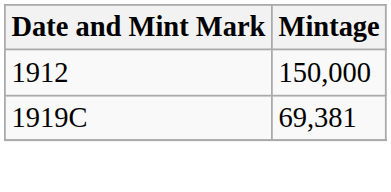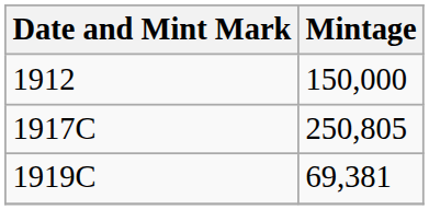 <table class="wikitable">
 <tr>
 <th>Date and Mint Mark</th>
 <th>Mintage</th>
 </tr>
 <tr>
 <td>1912</td>
 <td>150,000</td>
 </tr>
 <tr>
+<td>1917C</td>
+<td>250,805</td>
+</tr>
+<tr>
 <td>1919C</td>
 <td>69,381</td>
 </tr>
 <tr>
 </tr>
 </table>
